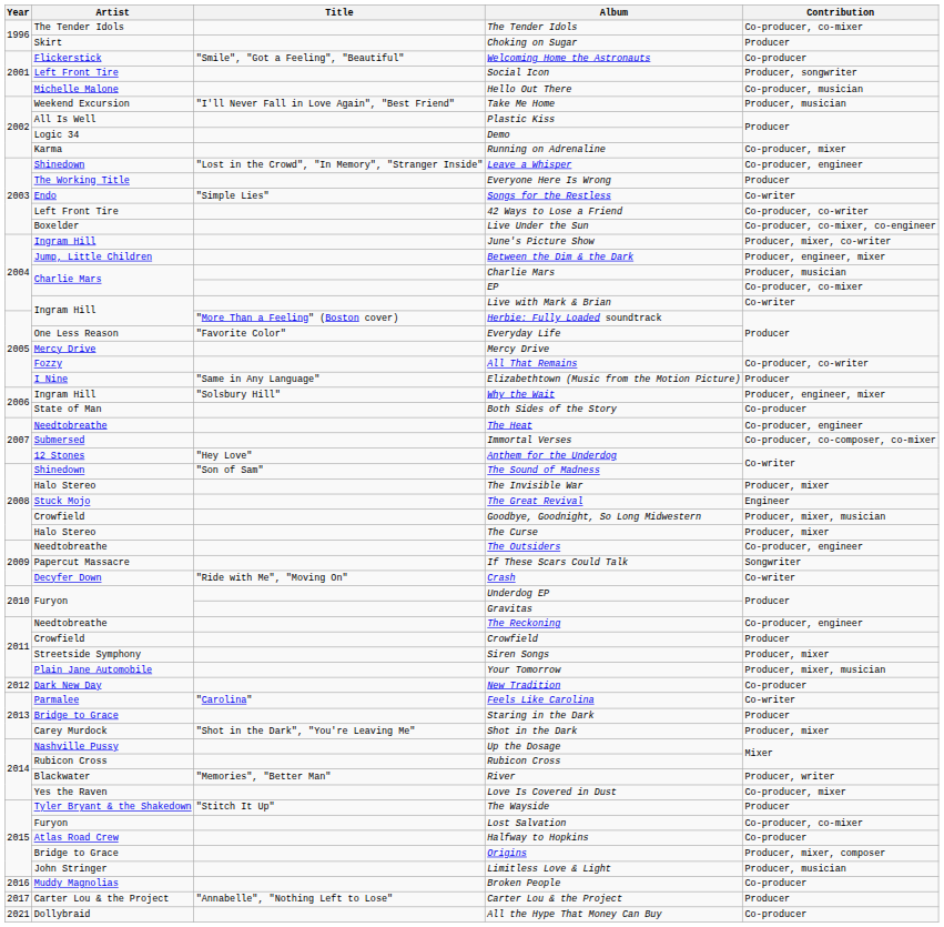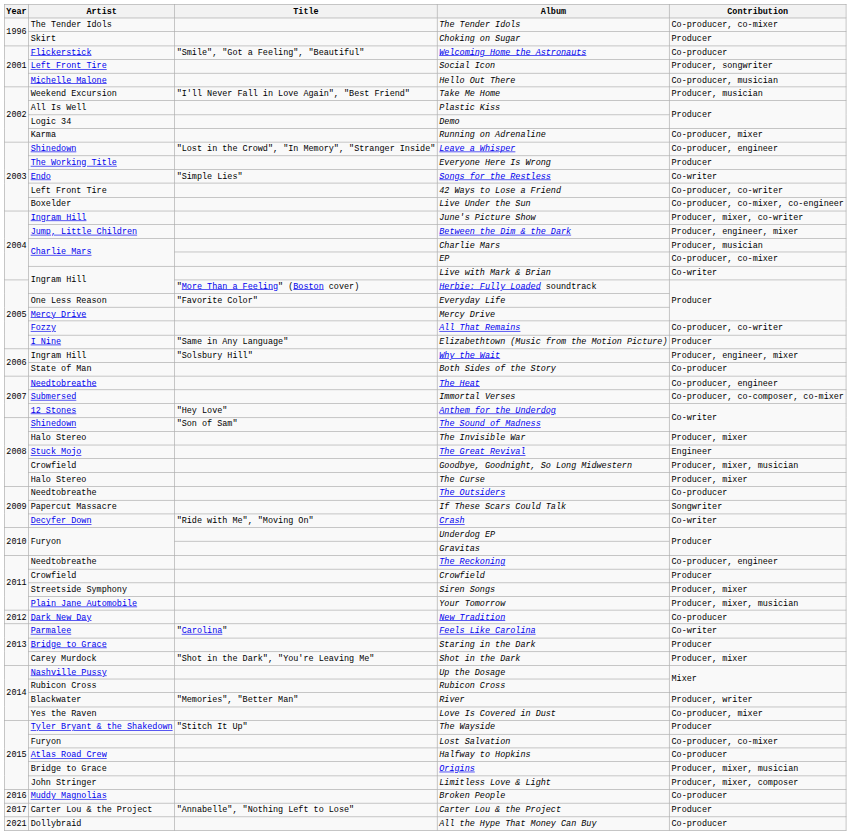 <table class="wikitable sortable">
 <tr>
 <th>Year</th>
 <th>Artist</th>
 <th>Title</th>
 <th>Album</th>
 <th>Contribution</th>
 </tr>
 <tr>
 <td rowspan=2>1996</td>
 <td>The Tender Idols</td>
 <td></td>
 <td><em>The Tender Idols</em></td>
 <td>Co-producer, co-mixer</td>
 </tr>
 <tr>
 <td>Skirt</td>
 <td></td>
 <td><em>Choking on Sugar</em></td>
 <td>Producer</td>
 </tr>
 <tr>
 <td rowspan=3>2001</td>
 <td><a href='#'>Flickerstick</a></td>
 <td>"Smile", "Got a Feeling", "Beautiful"</td>
 <td><em><a href='#'>Welcoming Home the Astronauts</a></em></td>
 <td>Co-producer</td>
 </tr>
 <tr>
 <td><a href='#'>Left Front Tire</a></td>
 <td></td>
 <td><em>Social Icon</em></td>
 <td>Producer, songwriter</td>
 </tr>
 <tr>
 <td><a href='#'>Michelle Malone</a></td>
 <td></td>
 <td><em>Hello Out There</em></td>
 <td>Co-producer, musician</td>
 </tr>
 <tr>
 <td rowspan=4>2002</td>
 <td>Weekend Excursion</td>
 <td>"I'll Never Fall in Love Again", "Best Friend"</td>
 <td><em>Take Me Home</em></td>
 <td>Producer, musician</td>
 </tr>
 <tr>
 <td>All Is Well</td>
 <td></td>
 <td><em>Plastic Kiss</em></td>
 <td rowspan=2>Producer</td>
 </tr>
 <tr>
 <td>Logic 34</td>
 <td></td>
 <td><em>Demo</em></td>
 </tr>
 <tr>
 <td>Karma</td>
 <td></td>
 <td><em>Running on Adrenaline</em></td>
 <td>Co-producer, mixer</td>
 </tr>
 <tr>
 <td rowspan=5>2003</td>
 <td><a href='#'>Shinedown</a></td>
 <td>"Lost in the Crowd", "In Memory", "Stranger Inside"</td>
 <td><em><a href='#'>Leave a Whisper</a></em></td>
 <td>Co-producer, engineer</td>
 </tr>
 <tr>
 <td><a href='#'>The Working Title</a></td>
 <td></td>
 <td><em>Everyone Here Is Wrong</em></td>
 <td>Producer</td>
 </tr>
 <tr>
 <td><a href='#'>Endo</a></td>
 <td>"Simple Lies"</td>
 <td><em><a href='#'>Songs for the Restless</a></em></td>
 <td>Co-writer</td>
 </tr>
 <tr>
 <td>Left Front Tire</td>
 <td></td>
 <td><em>42 Ways to Lose a Friend</em></td>
 <td>Co-producer, co-writer</td>
 </tr>
 <tr>
 <td>Boxelder</td>
 <td></td>
 <td><em>Live Under the Sun</em></td>
 <td>Co-producer, co-mixer, co-engineer</td>
 </tr>
 <tr>
 <td rowspan=5>2004</td>
 <td><a href='#'>Ingram Hill</a></td>
 <td></td>
 <td><em>June's Picture Show</em></td>
 <td>Producer, mixer, co-writer</td>
 </tr>
 <tr>
 <td><a href='#'>Jump, Little Children</a></td>
 <td></td>
 <td><em><a href='#'>Between the Dim & the Dark</a></em></td>
 <td>Producer, engineer, mixer</td>
 </tr>
 <tr>
 <td rowspan=2><a href='#'>Charlie Mars</a></td>
 <td></td>
 <td><em>Charlie Mars</em></td>
 <td>Producer, musician</td>
 </tr>
 <tr>
 <td></td>
 <td><em>EP</em></td>
 <td>Co-producer, co-mixer</td>
 </tr>
 <tr>
 <td rowspan=2>Ingram Hill</td>
 <td></td>
 <td><em>Live with Mark & Brian</em></td>
 <td>Co-writer</td>
 </tr>
 <tr>
 <td rowspan=5>2005</td>
 <td>"<a href='#'>More Than a Feeling</a>" (<a href='#'>Boston</a> cover)</td>
 <td><em><a href='#'>Herbie: Fully Loaded</a></em> soundtrack</td>
 <td rowspan=3>Producer</td>
 </tr>
 <tr>
 <td>One Less Reason</td>
 <td>"Favorite Color"</td>
 <td><em>Everyday Life</em></td>
 </tr>
 <tr>
 <td><a href='#'>Mercy Drive</a></td>
 <td></td>
 <td><em>Mercy Drive</em></td>
 </tr>
 <tr>
 <td><a href='#'>Fozzy</a></td>
 <td></td>
 <td><em><a href='#'>All That Remains</a></em></td>
 <td>Co-producer, co-writer</td>
 </tr>
 <tr>
 <td><a href='#'>I Nine</a></td>
 <td>"Same in Any Language"</td>
 <td><em>Elizabethtown (Music from the Motion Picture)</em></td>
 <td>Producer</td>
 </tr>
 <tr>
 <td rowspan=2>2006</td>
 <td>Ingram Hill</td>
 <td>"Solsbury Hill"</td>
 <td><em><a href='#'>Why the Wait</a></em></td>
 <td>Producer, engineer, mixer</td>
 </tr>
 <tr>
 <td>State of Man</td>
 <td></td>
 <td><em>Both Sides of the Story</em></td>
 <td>Co-producer</td>
 </tr>
 <tr>
 <td rowspan=3>2007</td>
 <td><a href='#'>Needtobreathe</a></td>
 <td></td>
 <td><em><a href='#'>The Heat</a></em></td>
 <td>Co-producer, engineer</td>
 </tr>
 <tr>
 <td><a href='#'>Submersed</a></td>
 <td></td>
 <td><em>Immortal Verses</em></td>
 <td>Co-producer, co-composer, co-mixer</td>
 </tr>
 <tr>
 <td><a href='#'>12 Stones</a></td>
 <td>"Hey Love"</td>
 <td><em><a href='#'>Anthem for the Underdog</a></em></td>
 <td rowspan=2>Co-writer</td>
 </tr>
 <tr>
 <td rowspan=5>2008</td>
 <td><a href='#'>Shinedown</a></td>
 <td>"Son of Sam"</td>
 <td><em><a href='#'>The Sound of Madness</a></em></td>
 </tr>
 <tr>
 <td>Halo Stereo</td>
 <td></td>
 <td><em>The Invisible War</em></td>
 <td>Producer, mixer</td>
 </tr>
 <tr>
 <td><a href='#'>Stuck Mojo</a></td>
 <td></td>
 <td><em><a href='#'>The Great Revival</a></em></td>
 <td>Engineer</td>
 </tr>
 <tr>
 <td>Crowfield</td>
 <td></td>
 <td><em>Goodbye, Goodnight, So Long Midwestern</em></td>
 <td>Producer, mixer, musician</td>
 </tr>
 <tr>
 <td>Halo Stereo</td>
 <td></td>
 <td><em>The Curse</em></td>
 <td>Producer, mixer</td>
 </tr>
 <tr>
 <td rowspan=3>2009</td>
 <td>Needtobreathe</td>
 <td></td>
 <td><em><a href='#'>The Outsiders</a></em></td>
-<td>Co-producer, engineer</td>
+<td>Co-producer</td>
 </tr>
 <tr>
 <td>Papercut Massacre</td>
 <td></td>
 <td><em>If These Scars Could Talk</em></td>
 <td>Songwriter</td>
 </tr>
 <tr>
 <td><a href='#'>Decyfer Down</a></td>
 <td>"Ride with Me", "Moving On"</td>
 <td><em><a href='#'>Crash</a></em></td>
 <td>Co-writer</td>
 </tr>
 <tr>
 <td rowspan=2>2010</td>
 <td rowspan=2>Furyon</td>
 <td></td>
 <td><em>Underdog EP</em></td>
 <td rowspan=2>Producer</td>
 </tr>
 <tr>
 <td></td>
 <td><em>Gravitas</em></td>
 </tr>
 <tr>
 <td rowspan=4>2011</td>
 <td>Needtobreathe</td>
 <td></td>
 <td><em><a href='#'>The Reckoning</a></em></td>
 <td>Co-producer, engineer</td>
 </tr>
 <tr>
 <td>Crowfield</td>
 <td></td>
 <td><em>Crowfield</em></td>
 <td>Producer</td>
 </tr>
 <tr>
 <td>Streetside Symphony</td>
 <td></td>
 <td><em>Siren Songs</em></td>
 <td>Producer, mixer</td>
 </tr>
 <tr>
 <td><a href='#'>Plain Jane Automobile</a></td>
 <td></td>
 <td><em>Your Tomorrow</em></td>
 <td>Producer, mixer, musician</td>
 </tr>
 <tr>
 <td>2012</td>
 <td><a href='#'>Dark New Day</a></td>
 <td></td>
 <td><em><a href='#'>New Tradition</a></em></td>
 <td>Co-producer</td>
 </tr>
 <tr>
 <td rowspan=3>2013</td>
 <td><a href='#'>Parmalee</a></td>
 <td>"<a href='#'>Carolina</a>"</td>
 <td><em><a href='#'>Feels Like Carolina</a></em></td>
 <td>Co-writer</td>
 </tr>
 <tr>
 <td><a href='#'>Bridge to Grace</a></td>
 <td></td>
 <td><em>Staring in the Dark</em></td>
 <td>Producer</td>
 </tr>
 <tr>
 <td>Carey Murdock</td>
 <td>"Shot in the Dark", "You're Leaving Me"</td>
 <td><em>Shot in the Dark</em></td>
 <td>Producer, mixer</td>
 </tr>
 <tr>
 <td rowspan=4>2014</td>
 <td><a href='#'>Nashville Pussy</a></td>
 <td></td>
 <td><em>Up the Dosage</em></td>
 <td rowspan=2>Mixer</td>
 </tr>
 <tr>
 <td>Rubicon Cross</td>
 <td></td>
 <td><em>Rubicon Cross</em></td>
 </tr>
 <tr>
 <td>Blackwater</td>
 <td>"Memories", "Better Man"</td>
 <td><em>River</em></td>
 <td>Producer, writer</td>
 </tr>
 <tr>
 <td>Yes the Raven</td>
 <td></td>
 <td><em>Love Is Covered in Dust</em></td>
 <td>Co-producer, mixer</td>
 </tr>
 <tr>
 <td rowspan=5>2015</td>
 <td><a href='#'>Tyler Bryant & the Shakedown</a></td>
 <td>"Stitch It Up"</td>
 <td><em>The Wayside</em></td>
 <td>Producer</td>
 </tr>
 <tr>
 <td>Furyon</td>
 <td></td>
 <td><em>Lost Salvation</em></td>
 <td>Co-producer, co-mixer</td>
 </tr>
 <tr>
 <td><a href='#'>Atlas Road Crew</a></td>
 <td></td>
 <td><em>Halfway to Hopkins</em></td>
 <td>Co-producer</td>
 </tr>
 <tr>
 <td>Bridge to Grace</td>
 <td></td>
 <td><em><a href='#'>Origins</a></em></td>
-<td>Producer, mixer, composer</td>
+<td>Producer, mixer, musician</td>
 </tr>
 <tr>
 <td>John Stringer</td>
 <td></td>
 <td><em>Limitless Love & Light</em></td>
-<td>Producer, musician</td>
+<td>Producer, mixer, composer</td>
 </tr>
 <tr>
 <td>2016</td>
 <td><a href='#'>Muddy Magnolias</a></td>
 <td></td>
 <td><em>Broken People</em></td>
 <td>Co-producer</td>
 </tr>
 <tr>
 <td>2017</td>
 <td>Carter Lou & the Project</td>
 <td>"Annabelle", "Nothing Left to Lose"</td>
 <td><em>Carter Lou & the Project</em></td>
 <td>Producer</td>
 </tr>
 <tr>
 <td>2021</td>
 <td>Dollybraid</td>
 <td></td>
 <td><em>All the Hype That Money Can Buy</em></td>
 <td>Co-producer</td>
 </tr>
 </table>
